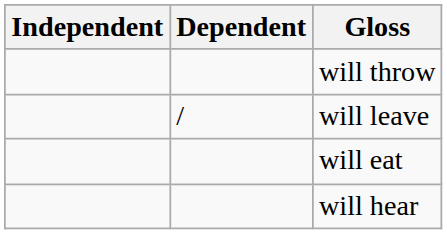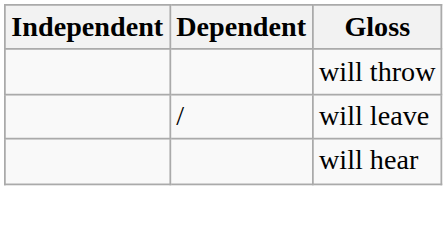 <table class=wikitable>
 <tr>
 <th>Independent</th>
 <th>Dependent</th>
 <th>Gloss</th>
 </tr>
 <tr>
 <td></td>
 <td></td>
 <td>will throw</td>
 </tr>
 <tr>
 <td></td>
 <td> /<br></td>
 <td>will leave</td>
 </tr>
 <tr>
 <td></td>
 <td></td>
-<td>will eat</td>
-</tr>
-<tr>
-<td></td>
-<td></td>
 <td>will hear</td>
 </tr>
 </table>
